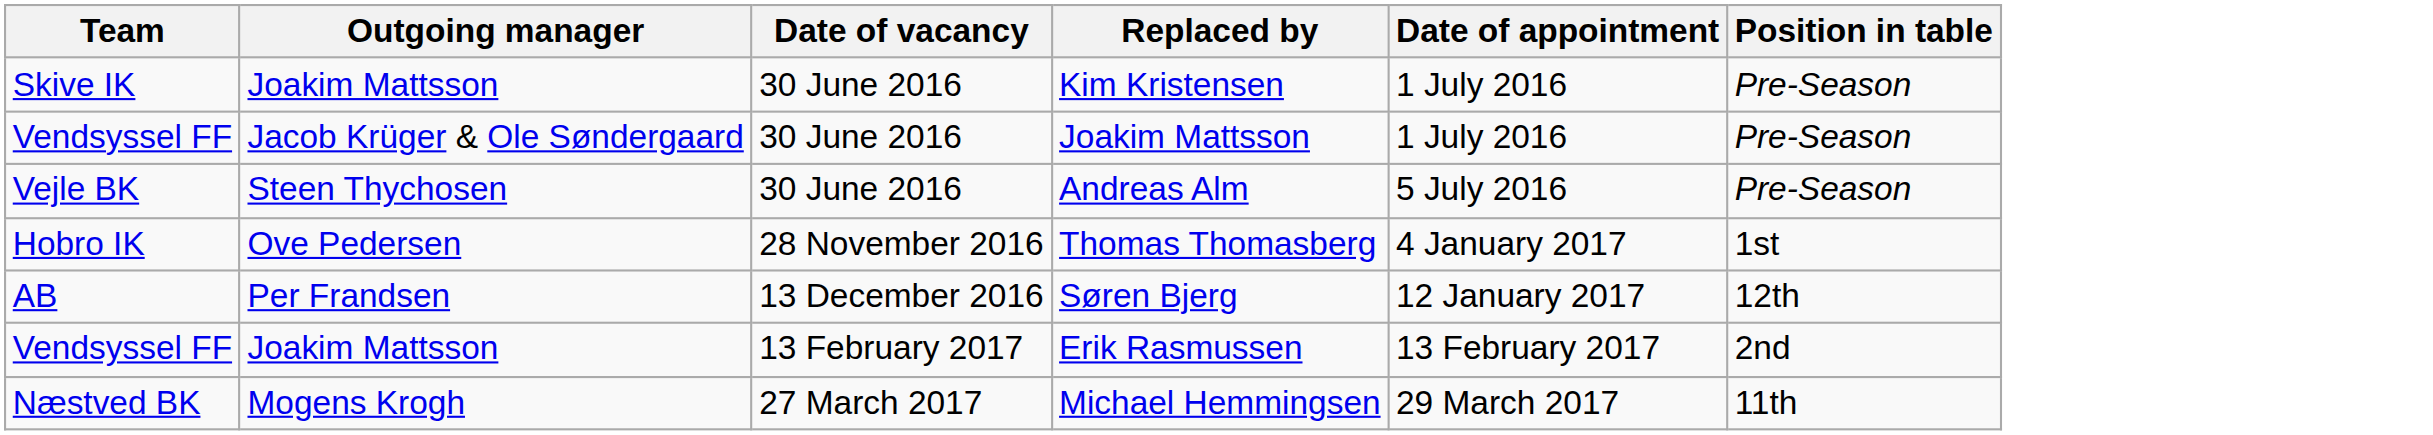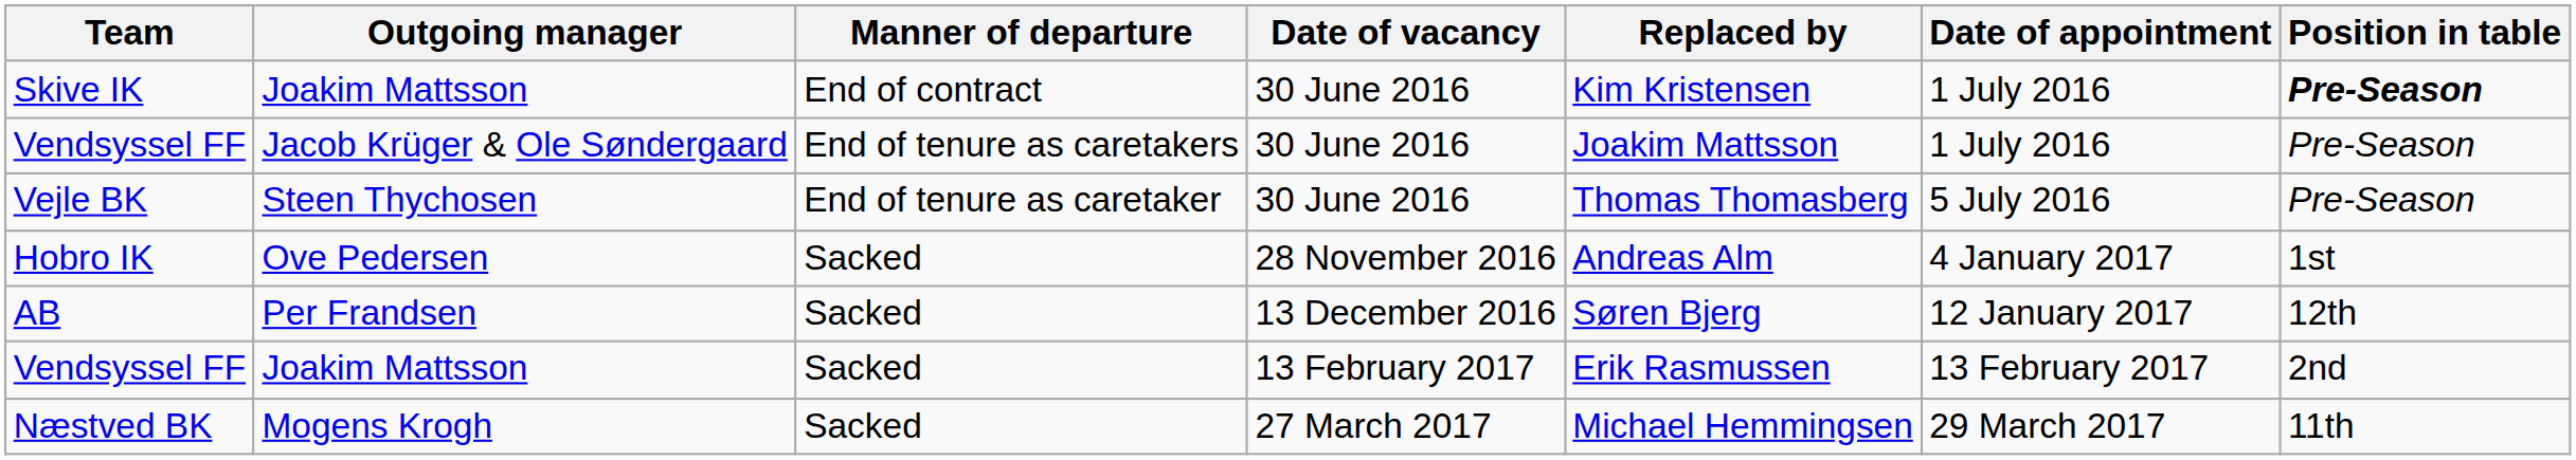 <table class="wikitable">
 <tr>
 <th>Team</th>
 <th>Outgoing manager</th>
+<th>Manner of departure</th>
 <th>Date of vacancy</th>
 <th>Replaced by</th>
 <th>Date of appointment</th>
 <th>Position in table</th>
 </tr>
 <tr>
 <td><a href='#'>Skive IK</a></td>
 <td> <a href='#'>Joakim Mattsson</a></td>
+<td>End of contract</td>
 <td>30 June 2016</td>
 <td> <a href='#'>Kim Kristensen</a></td>
 <td>1 July 2016</td>
-<td><em>Pre-Season</em></td>
+<td><strong><em>Pre-Season</em></strong></td>
 </tr>
 <tr>
 <td><a href='#'>Vendsyssel FF</a></td>
 <td> <a href='#'>Jacob Krüger</a> & <a href='#'>Ole Søndergaard</a></td>
+<td>End of tenure as caretakers</td>
 <td>30 June 2016</td>
 <td> <a href='#'>Joakim Mattsson</a></td>
 <td>1 July 2016</td>
 <td><em>Pre-Season</em></td>
 </tr>
 <tr>
 <td><a href='#'>Vejle BK</a></td>
 <td> <a href='#'>Steen Thychosen</a></td>
+<td>End of tenure as caretaker</td>
 <td>30 June 2016</td>
-<td> <a href='#'>Andreas Alm</a></td>
+<td> <a href='#'>Thomas Thomasberg</a></td>
 <td>5 July 2016</td>
 <td><em>Pre-Season</em></td>
 </tr>
 <tr>
 <td><a href='#'>Hobro IK</a></td>
 <td> <a href='#'>Ove Pedersen</a></td>
+<td>Sacked</td>
 <td>28 November 2016</td>
-<td> <a href='#'>Thomas Thomasberg</a></td>
+<td> <a href='#'>Andreas Alm</a></td>
 <td>4 January 2017</td>
 <td>1st</td>
 </tr>
 <tr>
 <td><a href='#'>AB</a></td>
 <td> <a href='#'>Per Frandsen</a></td>
+<td>Sacked</td>
 <td>13 December 2016</td>
 <td> <a href='#'>Søren Bjerg</a></td>
 <td>12 January 2017</td>
 <td>12th</td>
 </tr>
 <tr>
 <td><a href='#'>Vendsyssel FF</a></td>
 <td> <a href='#'>Joakim Mattsson</a></td>
+<td>Sacked</td>
 <td>13 February 2017</td>
 <td> <a href='#'>Erik Rasmussen</a></td>
 <td>13 February 2017</td>
 <td>2nd</td>
 </tr>
 <tr>
 <td><a href='#'>Næstved BK</a></td>
 <td> <a href='#'>Mogens Krogh</a></td>
+<td>Sacked</td>
 <td>27 March 2017</td>
 <td> <a href='#'>Michael Hemmingsen</a></td>
 <td>29 March 2017</td>
 <td>11th</td>
 </tr>
 </table>
